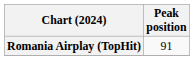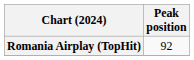 <table class="wikitable plainrowheaders" style="text-align:center">
 <tr>
 <th scope="col">Chart (2024)</th>
 <th scope="col">Peak<br>position</th>
 </tr>
 <tr>
 <th scope="row">Romania Airplay (TopHit)</th>
-<td>91</td>
+<td>92</td>
 </tr>
 <tr>
 </tr>
 </table>
